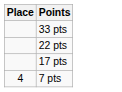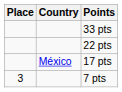 <table class=wikitable>
 <tr>
 <th>Place</th>
+<th>Country</th>
 <th>Points</th>
 </tr>
 <tr>
 <td align=center></td>
+<td></td>
 <td>33 pts</td>
 </tr>
 <tr>
 <td align=center></td>
+<td></td>
 <td>22 pts</td>
 </tr>
 <tr>
 <td align=center></td>
+<td> <a href='#'>México</a></td>
 <td>17 pts</td>
 </tr>
 <tr>
-<td align=center>4</td>
+<td align=center>3</td>
+<td></td>
 <td>7 pts</td>
 </tr>
 </table>
